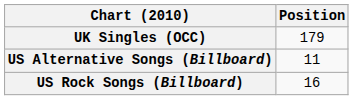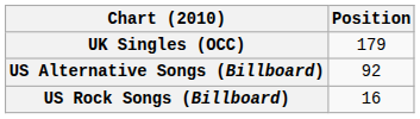 <table class="wikitable sortable plainrowheaders">
 <tr>
 <th scope="col">Chart (2010)</th>
 <th scope="col">Position</th>
 </tr>
 <tr>
 <th scope="row">UK Singles (OCC)</th>
 <td align="center">179</td>
 </tr>
 <tr>
 <th scope="row">US Alternative Songs (<em>Billboard</em>)</th>
-<td align="center">11</td>
+<td align="center">92</td>
 </tr>
 <tr>
 <th scope="row">US Rock Songs (<em>Billboard</em>)</th>
 <td align="center">16</td>
 </tr>
 </table>
